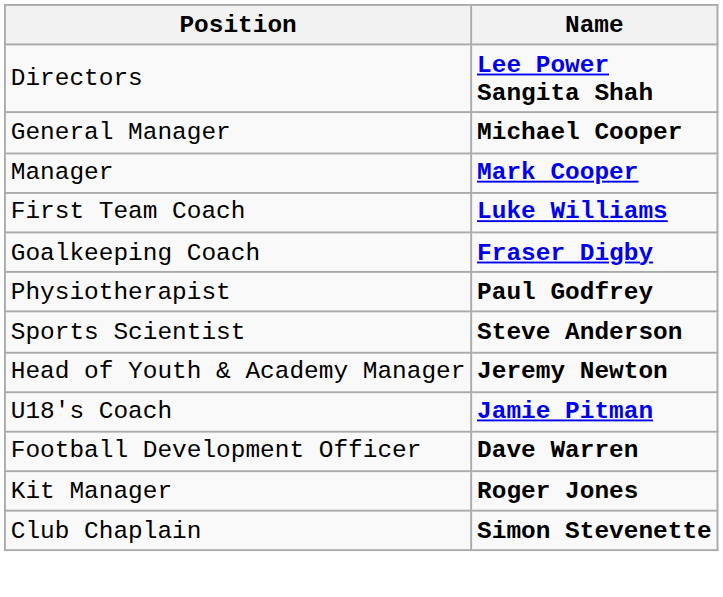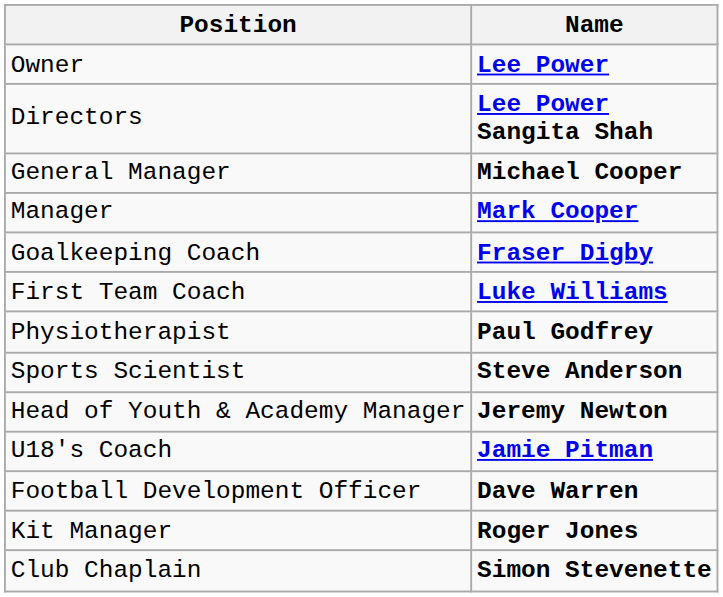 <table class="wikitable">
 <tr>
 <th>Position</th>
 <th>Name</th>
+</tr>
+<tr>
+<td>Owner</td>
+<td> <strong><a href='#'>Lee Power</a></strong></td>
 </tr>
 <tr>
 <td>Directors</td>
 <td> <strong><a href='#'>Lee Power</a></strong><br> <strong>Sangita Shah</strong></td>
 </tr>
 <tr>
 <td>General Manager</td>
 <td> <strong>Michael Cooper</strong></td>
 </tr>
 <tr>
 <td>Manager</td>
 <td> <strong><a href='#'>Mark Cooper</a></strong></td>
 </tr>
 <tr>
+<td>Goalkeeping Coach</td>
+<td> <strong><a href='#'>Fraser Digby</a></strong></td>
+</tr>
+<tr>
 <td>First Team Coach</td>
 <td> <strong><a href='#'>Luke Williams</a></strong></td>
-</tr>
-<tr>
-<td>Goalkeeping Coach</td>
-<td> <strong><a href='#'>Fraser Digby</a></strong></td>
 </tr>
 <tr>
 <td>Physiotherapist</td>
 <td> <strong>Paul Godfrey</strong></td>
 </tr>
 <tr>
 <td>Sports Scientist</td>
 <td> <strong>Steve Anderson</strong></td>
 </tr>
 <tr>
 <td>Head of Youth & Academy Manager</td>
 <td> <strong>Jeremy Newton</strong></td>
 </tr>
 <tr>
 <td>U18's Coach</td>
 <td> <strong><a href='#'>Jamie Pitman</a></strong></td>
 </tr>
 <tr>
 <td>Football Development Officer</td>
 <td> <strong>Dave Warren</strong></td>
 </tr>
 <tr>
 <td>Kit Manager</td>
 <td> <strong>Roger Jones</strong></td>
 </tr>
 <tr>
 <td>Club Chaplain</td>
 <td> <strong>Simon Stevenette</strong></td>
 </tr>
 </table>
